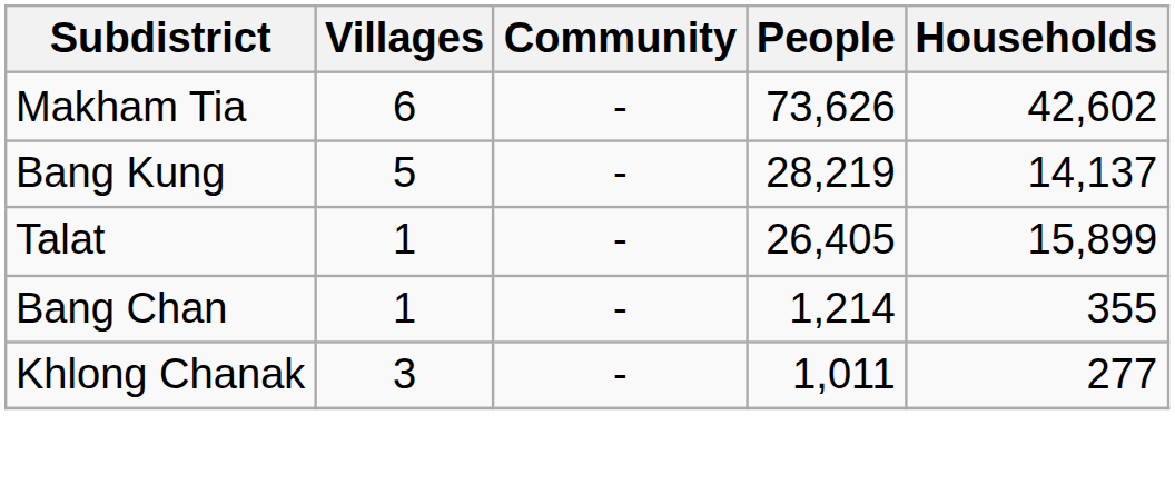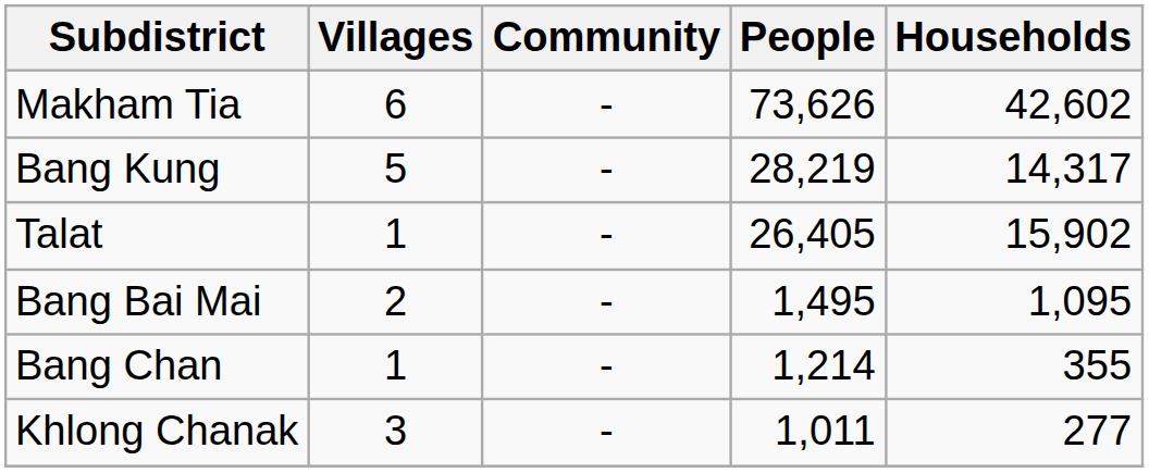 <table class="wikitable floatright">
 <tr>
 <th>Subdistrict</th>
 <th>Villages</th>
 <th>Community</th>
 <th>People</th>
 <th>Households</th>
 </tr>
 <tr>
 <td>Makham Tia</td>
 <td style="text-align:center;">6</td>
 <td style="text-align:center;">-</td>
 <td style="text-align:right;">73,626</td>
 <td style="text-align:right;">42,602</td>
 </tr>
 <tr>
 <td>Bang Kung</td>
 <td style="text-align:center;">5</td>
 <td style="text-align:center;">-</td>
 <td style="text-align:right;">28,219</td>
-<td style="text-align:right;">14,137</td>
+<td style="text-align:right;">14,317</td>
 </tr>
 <tr>
 <td>Talat</td>
 <td style="text-align:center;">1</td>
 <td style="text-align:center;">-</td>
 <td style="text-align:right;">26,405</td>
-<td style="text-align:right;">15,899</td>
+<td style="text-align:right;">15,902</td>
+</tr>
+<tr>
+<td>Bang Bai Mai</td>
+<td style="text-align:center;">2</td>
+<td style="text-align:center;">-</td>
+<td style="text-align:right;">1,495</td>
+<td style="text-align:right;">1,095</td>
 </tr>
 <tr>
 <td>Bang Chan</td>
 <td style="text-align:center;">1</td>
 <td style="text-align:center;">-</td>
 <td style="text-align:right;">1,214</td>
 <td style="text-align:right;">355</td>
 </tr>
 <tr>
 <td>Khlong Chanak</td>
 <td style="text-align:center;">3</td>
 <td style="text-align:center;">-</td>
 <td style="text-align:right;">1,011</td>
 <td style="text-align:right;">277</td>
 </tr>
 <tr>
 </tr>
 </table>
